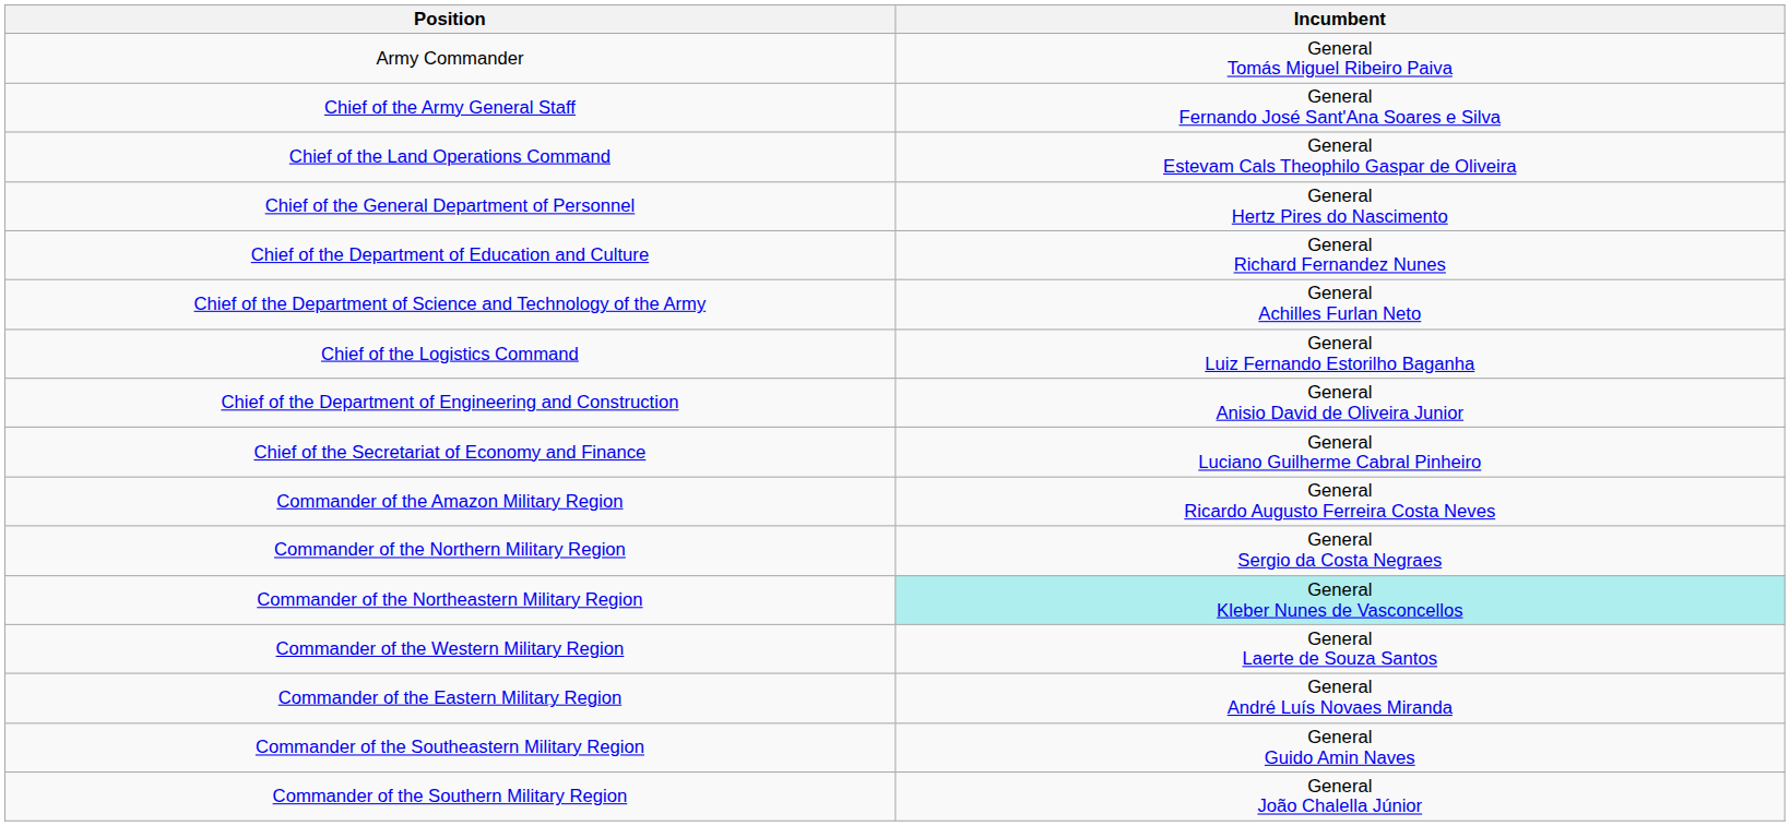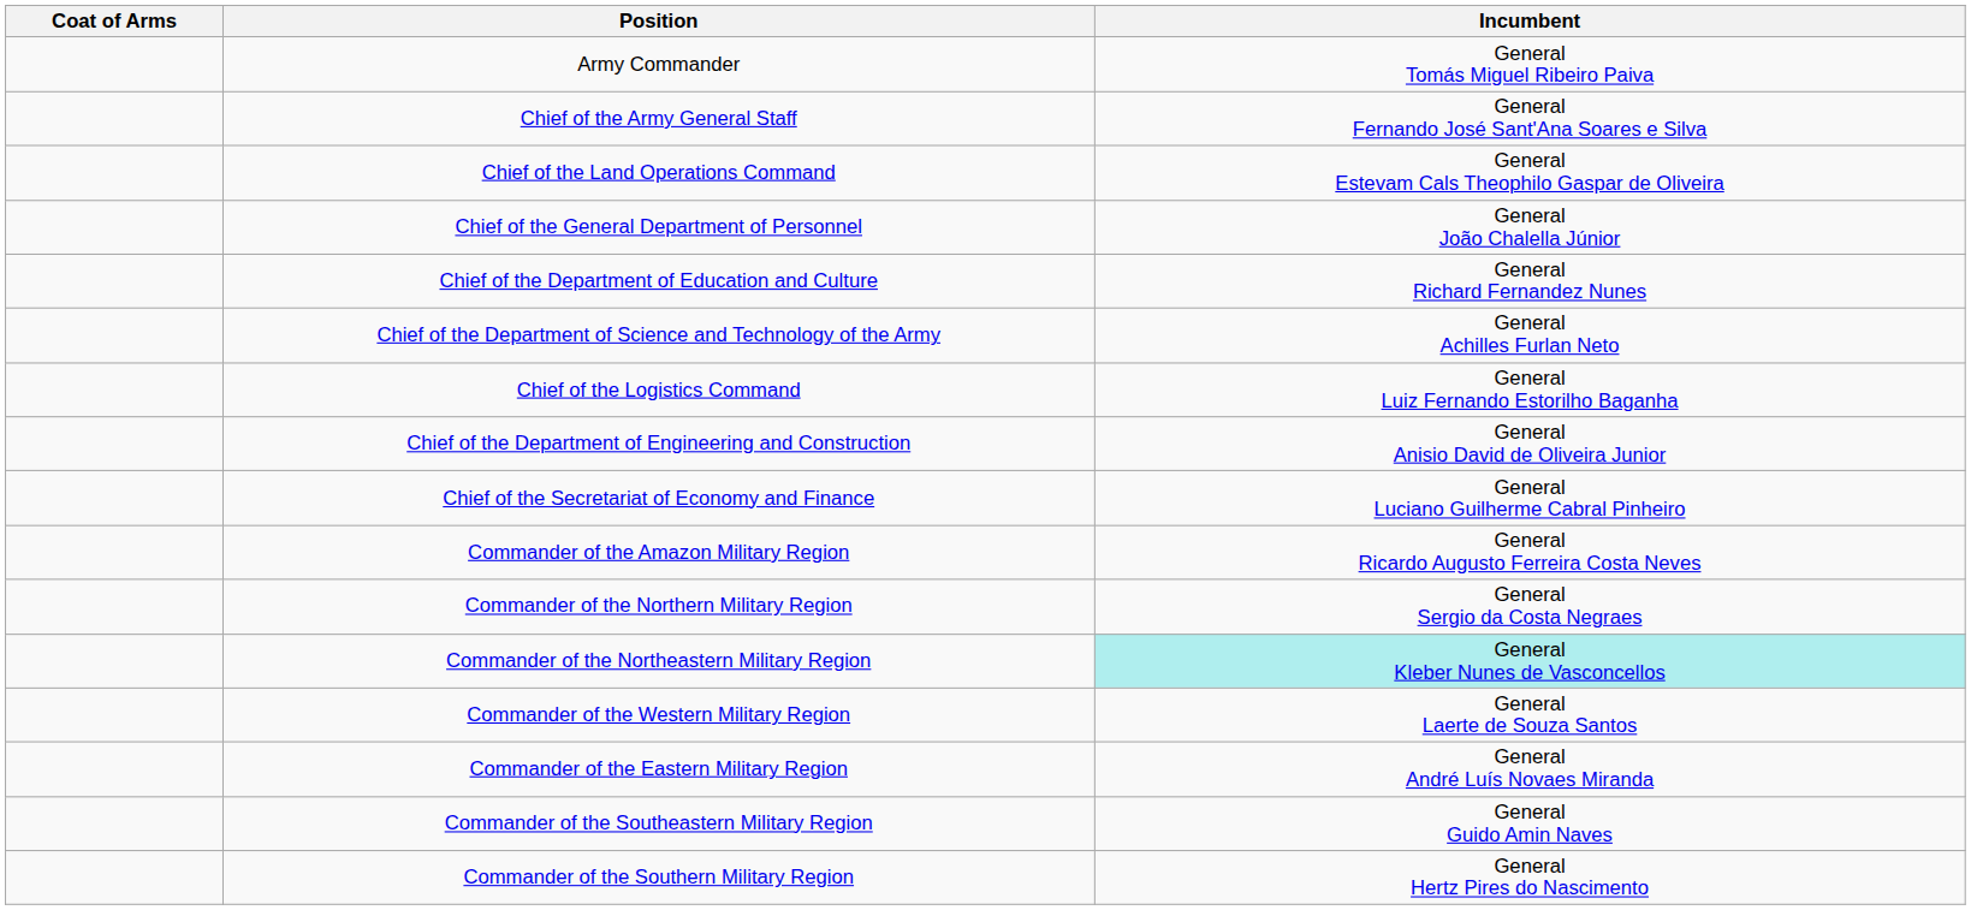 <table width="auto" class=wikitable>
 <tr>
+<th width="5%">Coat of Arms</th>
 <th width="20%">Position</th>
 <th width="20%">Incumbent</th>
 </tr>
 <tr>
+<td align=center></td>
 <td align=center>Army Commander</td>
 <td align=center>General<br><a href='#'>Tomás Miguel Ribeiro Paiva</a></td>
 </tr>
 <tr>
+<td align=center></td>
 <td align=center><a href='#'>Chief of the Army General Staff</a></td>
 <td align=center>General<br><a href='#'>Fernando José Sant'Ana Soares e Silva</a></td>
 </tr>
 <tr>
+<td align=center></td>
 <td align=center><a href='#'>Chief of the Land Operations Command</a></td>
 <td align=center>General<br><a href='#'>Estevam Cals Theophilo Gaspar de Oliveira</a></td>
 </tr>
 <tr>
+<td align=center></td>
 <td align=center><a href='#'>Chief of the General Department of Personnel</a></td>
-<td align=center>General<br><a href='#'>Hertz Pires do Nascimento</a></td>
+<td align=center>General<br><a href='#'>João Chalella Júnior</a></td>
 </tr>
 <tr>
+<td align=center></td>
 <td align=center><a href='#'>Chief of the Department of Education and Culture</a></td>
 <td align=center>General<br><a href='#'>Richard Fernandez Nunes</a></td>
 </tr>
 <tr>
+<td align=center></td>
 <td align=center><a href='#'>Chief of the Department of Science and Technology of the Army</a></td>
 <td align=center>General<br><a href='#'>Achilles Furlan Neto</a></td>
 </tr>
 <tr>
+<td align=center></td>
 <td align=center><a href='#'>Chief of the Logistics Command</a></td>
 <td align=center>General<br><a href='#'>Luiz Fernando Estorilho Baganha</a></td>
 </tr>
 <tr>
+<td align=center></td>
 <td align=center><a href='#'>Chief of the Department of Engineering and Construction</a></td>
 <td align=center>General<br><a href='#'>Anisio David de Oliveira Junior</a></td>
 </tr>
 <tr>
+<td align=center></td>
 <td align=center><a href='#'>Chief of the Secretariat of Economy and Finance</a></td>
 <td align=center>General<br><a href='#'>Luciano Guilherme Cabral Pinheiro</a></td>
 </tr>
 <tr>
+<td align=center></td>
 <td align=center><a href='#'>Commander of the Amazon Military Region</a></td>
 <td align=center>General<br><a href='#'>Ricardo Augusto Ferreira Costa Neves</a></td>
 </tr>
 <tr>
+<td align=center></td>
 <td align=center><a href='#'>Commander of the Northern Military Region</a></td>
 <td align=center>General<br><a href='#'>Sergio da Costa Negraes</a></td>
 </tr>
 <tr>
+<td align=center></td>
 <td align=center><a href='#'>Commander of the Northeastern Military Region</a></td>
 <td align=center style="background: paleturquoise;">General<br><a href='#'>Kleber Nunes de Vasconcellos</a></td>
 </tr>
 <tr>
+<td align=center></td>
 <td align=center><a href='#'>Commander of the Western Military Region</a></td>
 <td align=center>General<br><a href='#'>Laerte de Souza Santos</a></td>
 </tr>
 <tr>
+<td align=center></td>
 <td align=center><a href='#'>Commander of the Eastern Military Region</a></td>
 <td align=center>General<br><a href='#'>André Luís Novaes Miranda</a></td>
 </tr>
 <tr>
+<td align=center></td>
 <td align=center><a href='#'>Commander of the Southeastern Military Region</a></td>
 <td align=center>General<br><a href='#'>Guido Amin Naves</a></td>
 </tr>
 <tr>
+<td align=center></td>
 <td align=center><a href='#'>Commander of the Southern Military Region</a></td>
-<td align=center>General<br><a href='#'>João Chalella Júnior</a></td>
+<td align=center>General<br><a href='#'>Hertz Pires do Nascimento</a></td>
 </tr>
 </table>
